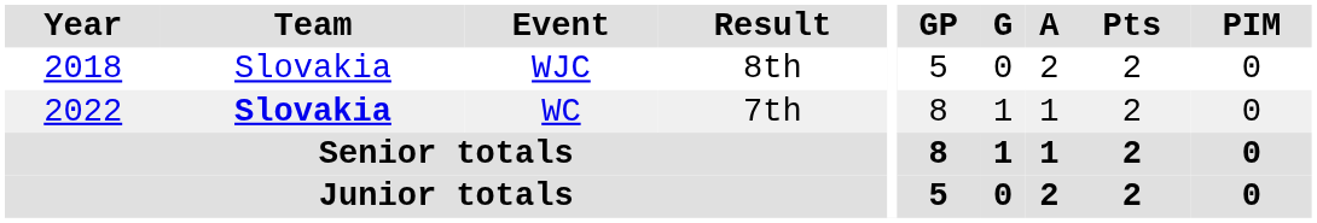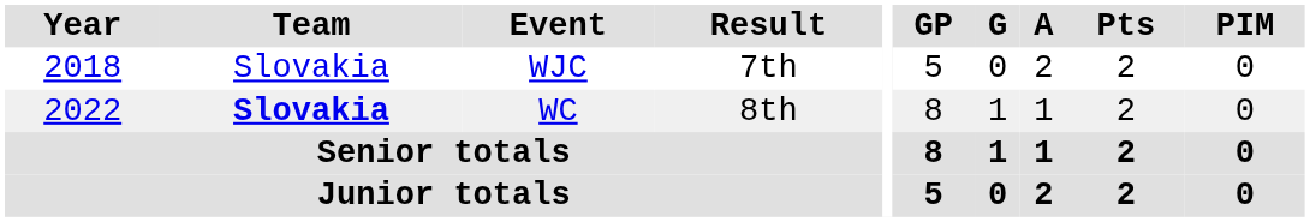 <table border="0" cellpadding="1" cellspacing="0" ID="Table3" style="text-align:center; width:40em">
 <tr ALIGN="center" bgcolor="#e0e0e0">
 <th>Year</th>
 <th>Team</th>
 <th>Event</th>
 <th>Result</th>
 <th rowspan="99" bgcolor="#ffffff"></th>
 <th>GP</th>
 <th>G</th>
 <th>A</th>
 <th>Pts</th>
 <th>PIM</th>
 </tr>
 <tr>
 <td><a href='#'>2018</a></td>
 <td><a href='#'>Slovakia</a></td>
 <td><a href='#'>WJC</a></td>
-<td>8th</td>
+<td>7th</td>
 <td>5</td>
 <td>0</td>
 <td>2</td>
 <td>2</td>
 <td>0</td>
 </tr>
 <tr bgcolor="#f0f0f0">
 <td><a href='#'>2022</a></td>
 <td><strong><a href='#'>Slovakia</a></strong></td>
 <td><a href='#'>WC</a></td>
-<td>7th</td>
+<td>8th</td>
 <td>8</td>
 <td>1</td>
 <td>1</td>
 <td>2</td>
 <td>0</td>
 </tr>
 <tr ALIGN="center" bgcolor="#e0e0e0">
 <th colspan=4>Senior totals</th>
 <th>8</th>
 <th>1</th>
 <th>1</th>
 <th>2</th>
 <th>0</th>
 </tr>
 <tr bgcolor="#e0e0e0">
 <th colspan="4">Junior totals</th>
 <th>5</th>
 <th>0</th>
 <th>2</th>
 <th>2</th>
 <th>0</th>
 </tr>
 </table>
